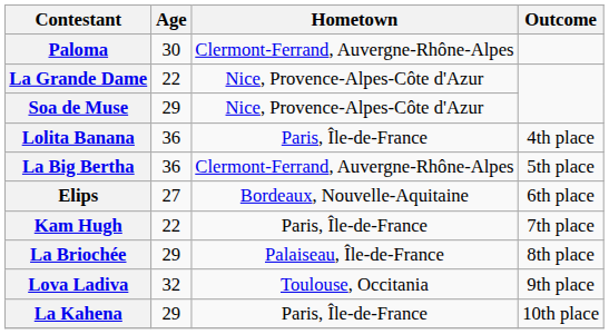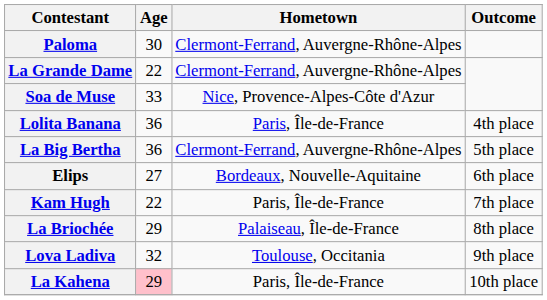 <table class="wikitable sortable" style="text-align:center">
 <tr>
 <th scope="col">Contestant</th>
 <th scope="col">Age</th>
 <th scope="col">Hometown</th>
 <th scope="col">Outcome</th>
 </tr>
 <tr>
 <th scope="row"><a href='#'>Paloma</a></th>
 <td>30</td>
 <td nowrap><a href='#'>Clermont-Ferrand</a>, Auvergne-Rhône-Alpes</td>
 <td></td>
 </tr>
 <tr>
 <th scope="row" nowrap><a href='#'>La Grande Dame</a></th>
 <td>22</td>
-<td><a href='#'>Nice</a>, Provence-Alpes-Côte d'Azur</td>
+<td nowrap><a href='#'>Clermont-Ferrand</a>, Auvergne-Rhône-Alpes</td>
 <td rowspan="2" nowrap></td>
 </tr>
 <tr>
 <th scope="row"><a href='#'>Soa de Muse</a></th>
-<td>29</td>
+<td>33</td>
 <td><a href='#'>Nice</a>, Provence-Alpes-Côte d'Azur</td>
 </tr>
 <tr>
 <th scope="row"><a href='#'>Lolita Banana</a></th>
 <td>36</td>
 <td><a href='#'>Paris</a>, Île-de-France</td>
 <td>4th place</td>
 </tr>
 <tr>
 <th scope="row"><a href='#'>La Big Bertha</a></th>
 <td>36</td>
 <td nowrap><a href='#'>Clermont-Ferrand</a>, Auvergne-Rhône-Alpes</td>
 <td>5th place</td>
 </tr>
 <tr>
 <th scope="row">Elips</th>
 <td>27</td>
 <td><a href='#'>Bordeaux</a>, Nouvelle-Aquitaine</td>
 <td>6th place</td>
 </tr>
 <tr>
 <th scope="row"><a href='#'>Kam Hugh</a></th>
 <td>22</td>
 <td>Paris, Île-de-France</td>
 <td>7th place</td>
 </tr>
 <tr>
 <th scope="row"><a href='#'>La Briochée</a></th>
 <td>29</td>
 <td><a href='#'>Palaiseau</a>, Île-de-France</td>
 <td>8th place</td>
 </tr>
 <tr>
 <th scope="row"><a href='#'>Lova Ladiva</a></th>
 <td>32</td>
 <td><a href='#'>Toulouse</a>, Occitania</td>
 <td>9th place</td>
 </tr>
 <tr>
 <th scope="row"><a href='#'>La Kahena</a></th>
-<td>29</td>
+<td style="background: pink;">29</td>
 <td>Paris, Île-de-France</td>
 <td>10th place</td>
 </tr>
 <tr>
 </tr>
 </table>
